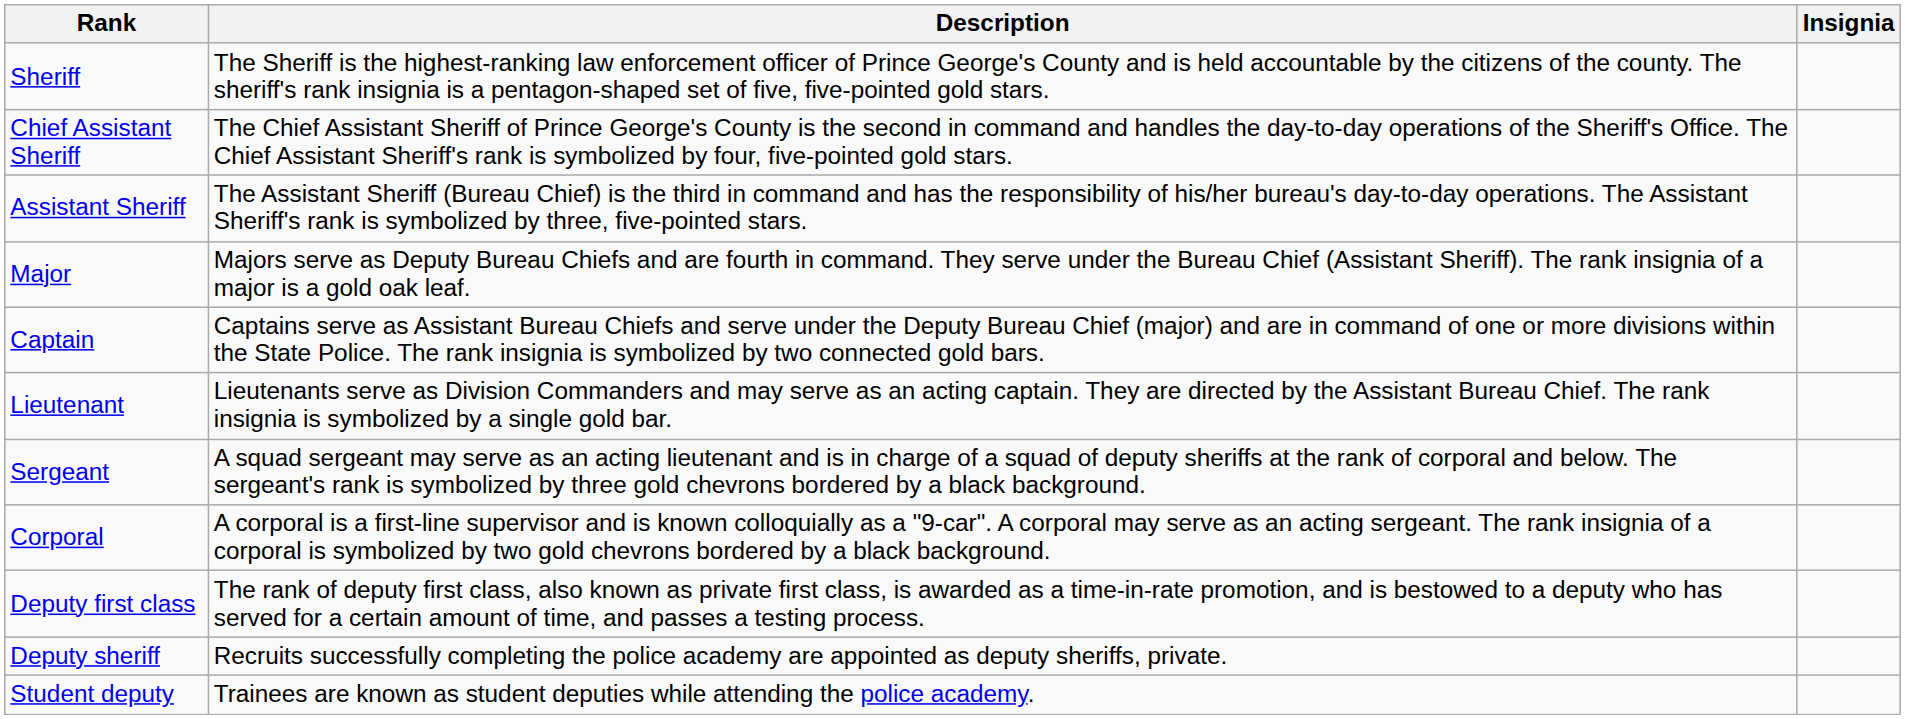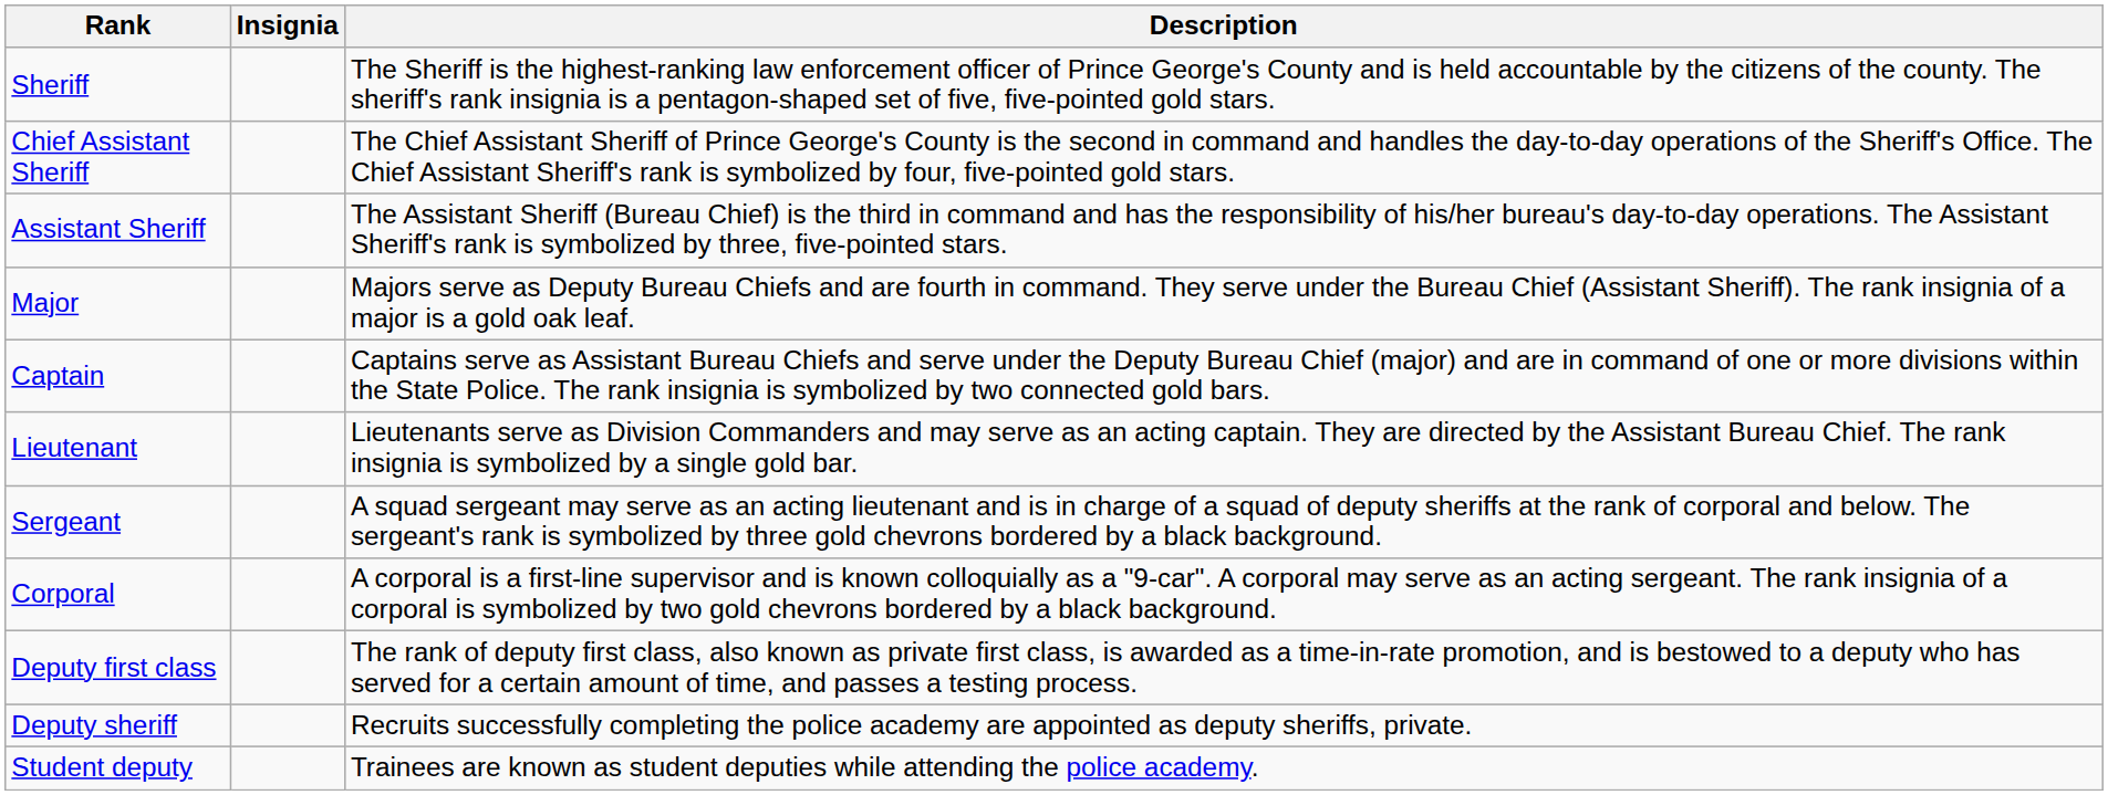 <table border="5" cellspacing="5" cellpadding="5" style="border-collapse:collapse;" class="wikitable">
 <tr>
 <th>Rank</th>
+<th>Insignia</th>
 <th>Description</th>
-<th>Insignia</th>
 </tr>
 <tr>
 <td><a href='#'>Sheriff</a></td>
+<td></td>
 <td>The Sheriff is the highest-ranking law enforcement officer of Prince George's County and is held accountable by the citizens of the county. The sheriff's rank insignia is a pentagon-shaped set of five, five-pointed gold stars.</td>
-<td></td>
 </tr>
 <tr>
 <td><a href='#'>Chief Assistant Sheriff</a></td>
+<td></td>
 <td>The Chief Assistant Sheriff of Prince George's County is the second in command and handles the day-to-day operations of the Sheriff's Office. The Chief Assistant Sheriff's rank is symbolized by four, five-pointed gold stars.</td>
-<td></td>
 </tr>
 <tr>
 <td><a href='#'>Assistant Sheriff</a></td>
+<td></td>
 <td>The Assistant Sheriff (Bureau Chief) is the third in command and has the responsibility of his/her bureau's day-to-day operations. The Assistant Sheriff's rank is symbolized by three, five-pointed stars.</td>
-<td></td>
 </tr>
 <tr>
 <td><a href='#'>Major</a></td>
+<td></td>
 <td>Majors serve as Deputy Bureau Chiefs and are fourth in command.  They serve under the Bureau Chief (Assistant Sheriff). The rank insignia of a major is a gold oak leaf.</td>
-<td></td>
 </tr>
 <tr>
 <td><a href='#'>Captain</a></td>
+<td></td>
 <td>Captains serve as Assistant Bureau Chiefs and serve under the Deputy Bureau Chief (major) and are in command of one or more divisions within the State Police. The rank insignia is symbolized by two connected gold bars.</td>
-<td></td>
 </tr>
 <tr>
 <td><a href='#'>Lieutenant</a></td>
+<td></td>
 <td>Lieutenants serve as  Division Commanders and may serve as an acting captain. They are directed by the Assistant Bureau Chief. The rank insignia is symbolized by a single gold bar.</td>
-<td></td>
 </tr>
 <tr>
 <td><a href='#'>Sergeant</a></td>
+<td></td>
 <td>A squad sergeant may serve as an acting lieutenant and is in charge of a squad of deputy sheriffs at the rank of corporal and below. The sergeant's rank is symbolized by three gold chevrons bordered by a black background.</td>
-<td></td>
 </tr>
 <tr>
 <td><a href='#'>Corporal</a></td>
+<td></td>
 <td>A corporal is a first-line supervisor and is known colloquially as a "9-car". A corporal may serve as an acting sergeant. The rank insignia of a corporal is symbolized by two gold chevrons bordered by a black background.</td>
-<td></td>
 </tr>
 <tr>
 <td><a href='#'>Deputy first class</a></td>
+<td></td>
 <td>The rank of deputy first class, also known as private first class, is awarded as a time-in-rate promotion, and is bestowed to a deputy who has served for a certain amount of time, and passes a testing process.</td>
-<td></td>
 </tr>
 <tr>
 <td><a href='#'>Deputy sheriff</a></td>
+<td></td>
 <td>Recruits successfully completing the police academy are appointed as deputy sheriffs, private.</td>
-<td></td>
 </tr>
 <tr>
 <td><a href='#'>Student deputy</a></td>
+<td></td>
 <td>Trainees are known as student deputies while attending the <a href='#'>police academy</a>.</td>
-<td></td>
 </tr>
 </table>
